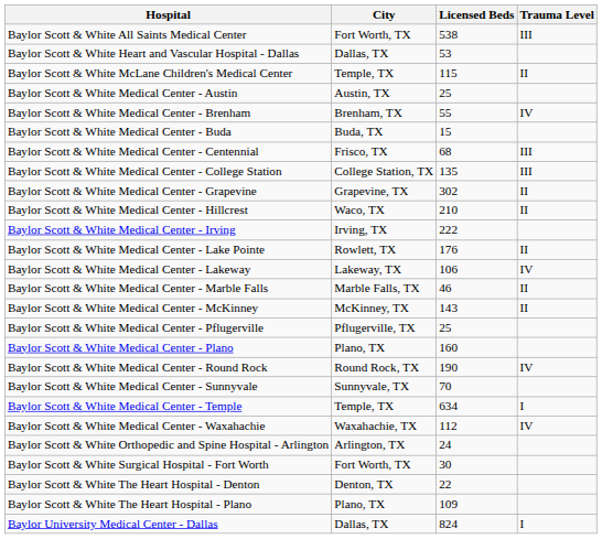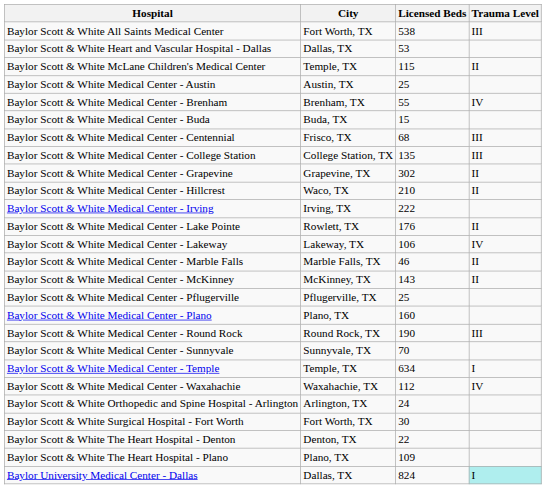 <table class="wikitable sortable">
 <tr>
 <th>Hospital</th>
 <th>City</th>
 <th>Licensed Beds</th>
 <th>Trauma Level</th>
 </tr>
 <tr>
 <td>Baylor Scott & White All Saints Medical Center</td>
 <td>Fort Worth, TX</td>
 <td>538</td>
 <td>III</td>
 </tr>
 <tr>
 <td>Baylor Scott & White Heart and Vascular Hospital - Dallas</td>
 <td>Dallas, TX</td>
 <td>53</td>
 <td></td>
 </tr>
 <tr>
 <td>Baylor Scott & White McLane Children's Medical Center</td>
 <td>Temple, TX</td>
 <td>115</td>
 <td>II</td>
 </tr>
 <tr>
 <td>Baylor Scott & White Medical Center - Austin</td>
 <td>Austin, TX</td>
 <td>25</td>
 <td></td>
 </tr>
 <tr>
 <td>Baylor Scott & White Medical Center - Brenham</td>
 <td>Brenham, TX</td>
 <td>55</td>
 <td>IV</td>
 </tr>
 <tr>
 <td>Baylor Scott & White Medical Center - Buda</td>
 <td>Buda, TX</td>
 <td>15</td>
 <td></td>
 </tr>
 <tr>
 <td>Baylor Scott & White Medical Center - Centennial</td>
 <td>Frisco, TX</td>
 <td>68</td>
 <td>III</td>
 </tr>
 <tr>
 <td>Baylor Scott & White Medical Center - College Station</td>
 <td>College Station, TX</td>
 <td>135</td>
 <td>III</td>
 </tr>
 <tr>
 <td>Baylor Scott & White Medical Center - Grapevine</td>
 <td>Grapevine, TX</td>
 <td>302</td>
 <td>II</td>
 </tr>
 <tr>
 <td>Baylor Scott & White Medical Center - Hillcrest</td>
 <td>Waco, TX</td>
 <td>210</td>
 <td>II</td>
 </tr>
 <tr>
 <td><a href='#'>Baylor Scott & White Medical Center - Irving</a></td>
 <td>Irving, TX</td>
 <td>222</td>
 <td></td>
 </tr>
 <tr>
 <td>Baylor Scott & White Medical Center - Lake Pointe</td>
 <td>Rowlett, TX</td>
 <td>176</td>
 <td>II</td>
 </tr>
 <tr>
 <td>Baylor Scott & White Medical Center - Lakeway</td>
 <td>Lakeway, TX</td>
 <td>106</td>
 <td>IV</td>
 </tr>
 <tr>
 <td>Baylor Scott & White Medical Center - Marble Falls</td>
 <td>Marble Falls, TX</td>
 <td>46</td>
 <td>II</td>
 </tr>
 <tr>
 <td>Baylor Scott & White Medical Center - McKinney</td>
 <td>McKinney, TX</td>
 <td>143</td>
 <td>II</td>
 </tr>
 <tr>
 <td>Baylor Scott & White Medical Center - Pflugerville</td>
 <td>Pflugerville, TX</td>
 <td>25</td>
 <td></td>
 </tr>
 <tr>
 <td><a href='#'>Baylor Scott & White Medical Center - Plano</a></td>
 <td>Plano, TX</td>
 <td>160</td>
 <td></td>
 </tr>
 <tr>
 <td>Baylor Scott & White Medical Center - Round Rock</td>
 <td>Round Rock, TX</td>
 <td>190</td>
-<td>IV</td>
+<td>III</td>
 </tr>
 <tr>
 <td>Baylor Scott & White Medical Center - Sunnyvale</td>
 <td>Sunnyvale, TX</td>
 <td>70</td>
 <td></td>
 </tr>
 <tr>
 <td><a href='#'>Baylor Scott & White Medical Center - Temple</a></td>
 <td>Temple, TX</td>
 <td>634</td>
 <td>I</td>
 </tr>
 <tr>
 <td>Baylor Scott & White Medical Center - Waxahachie</td>
 <td>Waxahachie, TX</td>
 <td>112</td>
 <td>IV</td>
 </tr>
 <tr>
 <td>Baylor Scott & White Orthopedic and Spine Hospital - Arlington</td>
 <td>Arlington, TX</td>
 <td>24</td>
 <td></td>
 </tr>
 <tr>
 <td>Baylor Scott & White Surgical Hospital - Fort Worth</td>
 <td>Fort Worth, TX</td>
 <td>30</td>
 <td></td>
 </tr>
 <tr>
 <td>Baylor Scott & White The Heart Hospital - Denton</td>
 <td>Denton, TX</td>
 <td>22</td>
 <td></td>
 </tr>
 <tr>
 <td>Baylor Scott & White The Heart Hospital - Plano</td>
 <td>Plano, TX</td>
 <td>109</td>
 <td></td>
 </tr>
 <tr>
 <td><a href='#'> Baylor University Medical Center - Dallas</a></td>
 <td>Dallas, TX</td>
 <td>824</td>
-<td>I</td>
+<td style="background: paleturquoise;">I</td>
 </tr>
 </table>
